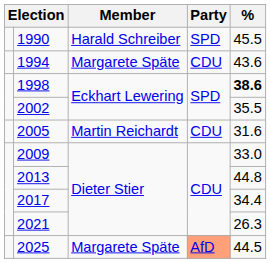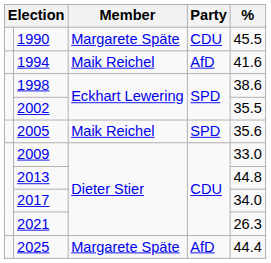 <table class=wikitable>
 <tr>
 <th colspan=2>Election</th>
 <th>Member</th>
 <th>Party</th>
 <th>%</th>
 </tr>
 <tr>
 <td bgcolor=></td>
 <td><a href='#'>1990</a></td>
-<td><a href='#'>Harald Schreiber</a></td>
-<td><a href='#'>SPD</a></td>
+<td><a href='#'>Margarete Späte</a></td>
+<td><a href='#'>CDU</a></td>
 <td align=right>45.5</td>
 </tr>
 <tr>
 <td bgcolor=></td>
 <td><a href='#'>1994</a></td>
-<td><a href='#'>Margarete Späte</a></td>
-<td><a href='#'>CDU</a></td>
-<td align=right>43.6</td>
+<td><a href='#'>Maik Reichel</a></td>
+<td><a href='#'>AfD</a></td>
+<td align=right>41.6</td>
 </tr>
 <tr>
 <td rowspan=2 bgcolor=></td>
 <td><a href='#'>1998</a></td>
 <td rowspan=2><a href='#'>Eckhart Lewering</a></td>
 <td rowspan=2><a href='#'>SPD</a></td>
-<td align=right><strong>38.6</strong></td>
+<td align=right>38.6</td>
 </tr>
 <tr>
 <td><a href='#'>2002</a></td>
 <td align=right>35.5</td>
 </tr>
 <tr>
 <td bgcolor=></td>
 <td><a href='#'>2005</a></td>
-<td><a href='#'>Martin Reichardt</a></td>
-<td><a href='#'>CDU</a></td>
-<td align=right>31.6</td>
+<td><a href='#'>Maik Reichel</a></td>
+<td><a href='#'>SPD</a></td>
+<td align=right>35.6</td>
 </tr>
 <tr>
 <td rowspan=4 bgcolor=></td>
 <td><a href='#'>2009</a></td>
 <td rowspan=4><a href='#'>Dieter Stier</a></td>
 <td rowspan=4><a href='#'>CDU</a></td>
 <td align=right>33.0</td>
 </tr>
 <tr>
 <td><a href='#'>2013</a></td>
 <td align=right>44.8</td>
 </tr>
 <tr>
 <td><a href='#'>2017</a></td>
-<td align=right>34.4</td>
+<td align=right>34.0</td>
 </tr>
 <tr>
 <td><a href='#'>2021</a></td>
 <td align=right>26.3</td>
 </tr>
 <tr>
 <td bgcolor=></td>
 <td><a href='#'>2025</a></td>
 <td><a href='#'>Margarete Späte</a></td>
-<td style="background: lightsalmon;"><a href='#'>AfD</a></td>
-<td align=right>44.5</td>
+<td><a href='#'>AfD</a></td>
+<td align=right>44.4</td>
 </tr>
 </table>
